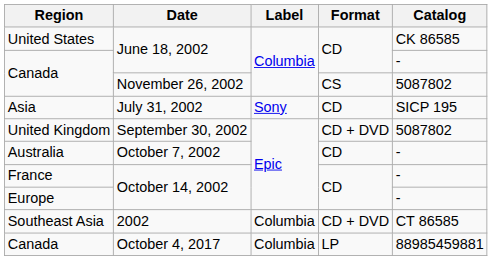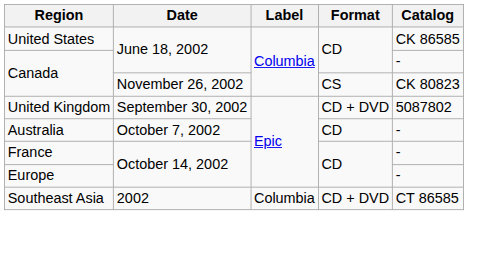 <table class="wikitable">
 <tr>
 <th>Region</th>
 <th>Date</th>
 <th>Label</th>
 <th>Format</th>
 <th>Catalog</th>
 </tr>
 <tr>
 <td rowspan="1">United States</td>
 <td rowspan="2">June 18, 2002</td>
 <td rowspan="3"><a href='#'>Columbia</a></td>
 <td rowspan="2">CD</td>
 <td rowspan="1">CK 86585</td>
 </tr>
 <tr>
 <td rowspan="2">Canada</td>
 <td rowspan="1">-</td>
 </tr>
 <tr>
 <td rowspan="1">November 26, 2002</td>
 <td rowspan="1">CS</td>
-<td>5087802</td>
-</tr>
-<tr>
-<td>Asia</td>
-<td>July 31, 2002</td>
-<td><a href='#'>Sony</a></td>
-<td>CD</td>
-<td>SICP 195</td>
+<td rowspan="1">CK 80823</td>
 </tr>
 <tr>
 <td>United Kingdom</td>
 <td>September 30, 2002</td>
 <td rowspan="4"><a href='#'>Epic</a></td>
 <td rowspan="1">CD + DVD</td>
 <td>5087802</td>
 </tr>
 <tr>
 <td>Australia</td>
 <td>October 7, 2002</td>
 <td>CD</td>
 <td>-</td>
 </tr>
 <tr>
 <td>France</td>
 <td rowspan="2">October 14, 2002</td>
 <td rowspan="2">CD</td>
 <td>-</td>
 </tr>
 <tr>
 <td>Europe</td>
 <td>-</td>
 </tr>
 <tr>
 <td rowspan="1">Southeast Asia</td>
 <td rowspan="1">2002</td>
 <td rowspan="1">Columbia</td>
 <td rowspan="1">CD + DVD</td>
 <td rowspan="1">CT 86585</td>
 </tr>
-<tr>
-<td rowspan="1">Canada</td>
-<td rowspan="1">October 4, 2017</td>
-<td rowspan="1">Columbia</td>
-<td rowspan="1">LP</td>
-<td rowspan="1">88985459881</td>
-</tr>
 </table>
